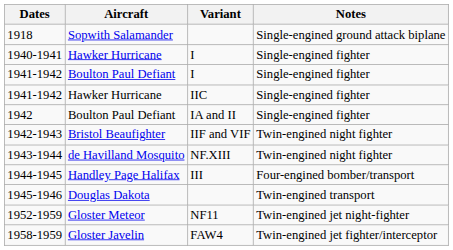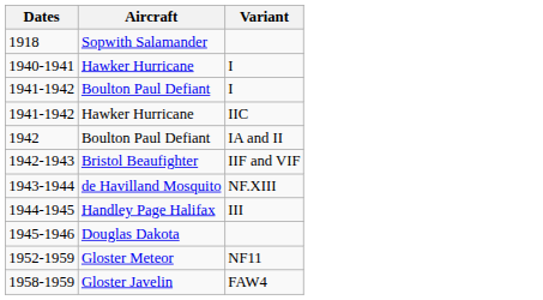 <table class="wikitable">
 <tr>
 <th>Dates</th>
 <th>Aircraft</th>
 <th>Variant</th>
-<th>Notes</th>
 </tr>
 <tr>
 <td>1918</td>
 <td><a href='#'>Sopwith Salamander</a></td>
 <td></td>
-<td>Single-engined ground attack biplane</td>
 </tr>
 <tr>
 <td>1940-1941</td>
 <td><a href='#'>Hawker Hurricane</a></td>
 <td>I</td>
-<td>Single-engined fighter</td>
 </tr>
 <tr>
 <td>1941-1942</td>
 <td><a href='#'>Boulton Paul Defiant</a></td>
 <td>I</td>
-<td>Single-engined fighter</td>
 </tr>
 <tr>
 <td>1941-1942</td>
 <td>Hawker Hurricane</td>
 <td>IIC</td>
-<td>Single-engined fighter</td>
 </tr>
 <tr>
 <td>1942</td>
 <td>Boulton Paul Defiant</td>
 <td>IA and II</td>
-<td>Single-engined fighter</td>
 </tr>
 <tr>
 <td>1942-1943</td>
 <td><a href='#'>Bristol Beaufighter</a></td>
 <td>IIF and VIF</td>
-<td>Twin-engined night fighter</td>
 </tr>
 <tr>
 <td>1943-1944</td>
 <td><a href='#'>de Havilland Mosquito</a></td>
 <td>NF.XIII</td>
-<td>Twin-engined night fighter</td>
 </tr>
 <tr>
 <td>1944-1945</td>
 <td><a href='#'>Handley Page Halifax</a></td>
 <td>III</td>
-<td>Four-engined bomber/transport</td>
 </tr>
 <tr>
 <td>1945-1946</td>
 <td><a href='#'>Douglas Dakota</a></td>
 <td></td>
-<td>Twin-engined transport</td>
 </tr>
 <tr>
 <td>1952-1959</td>
 <td><a href='#'>Gloster Meteor</a></td>
 <td>NF11</td>
-<td>Twin-engined jet night-fighter</td>
 </tr>
 <tr>
 <td>1958-1959</td>
 <td><a href='#'>Gloster Javelin</a></td>
 <td>FAW4</td>
-<td>Twin-engined jet fighter/interceptor</td>
 </tr>
 </table>
